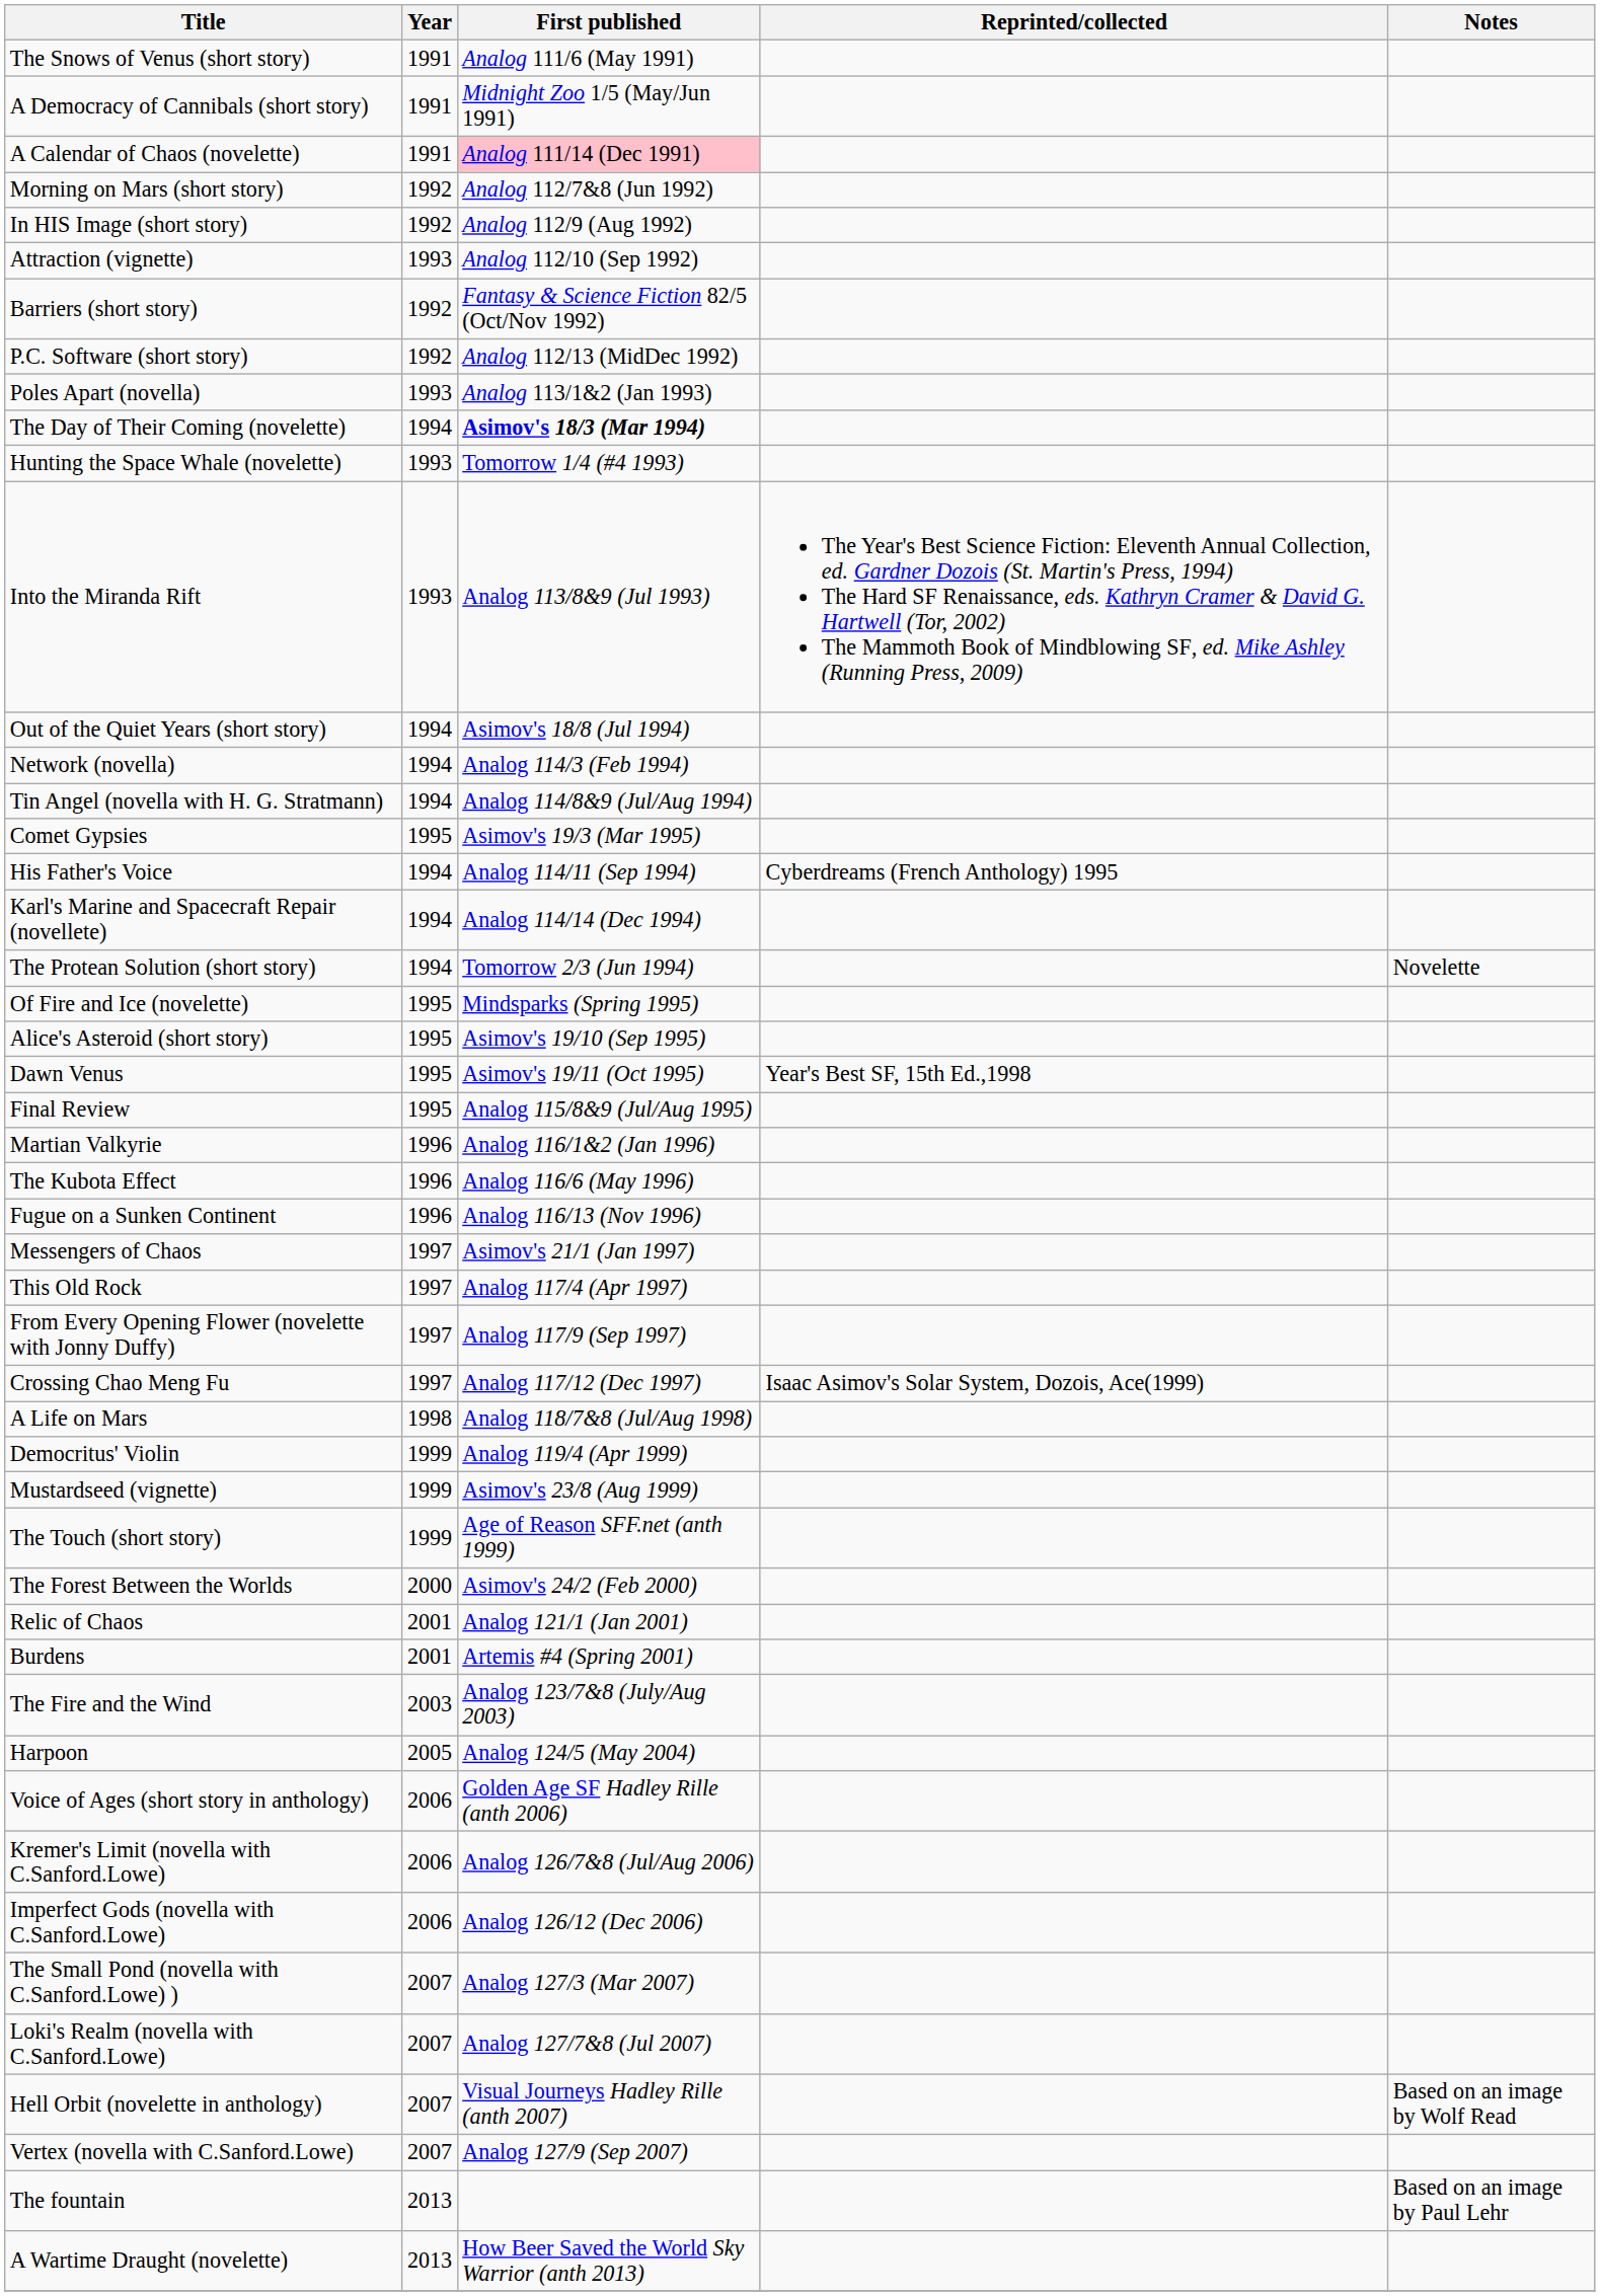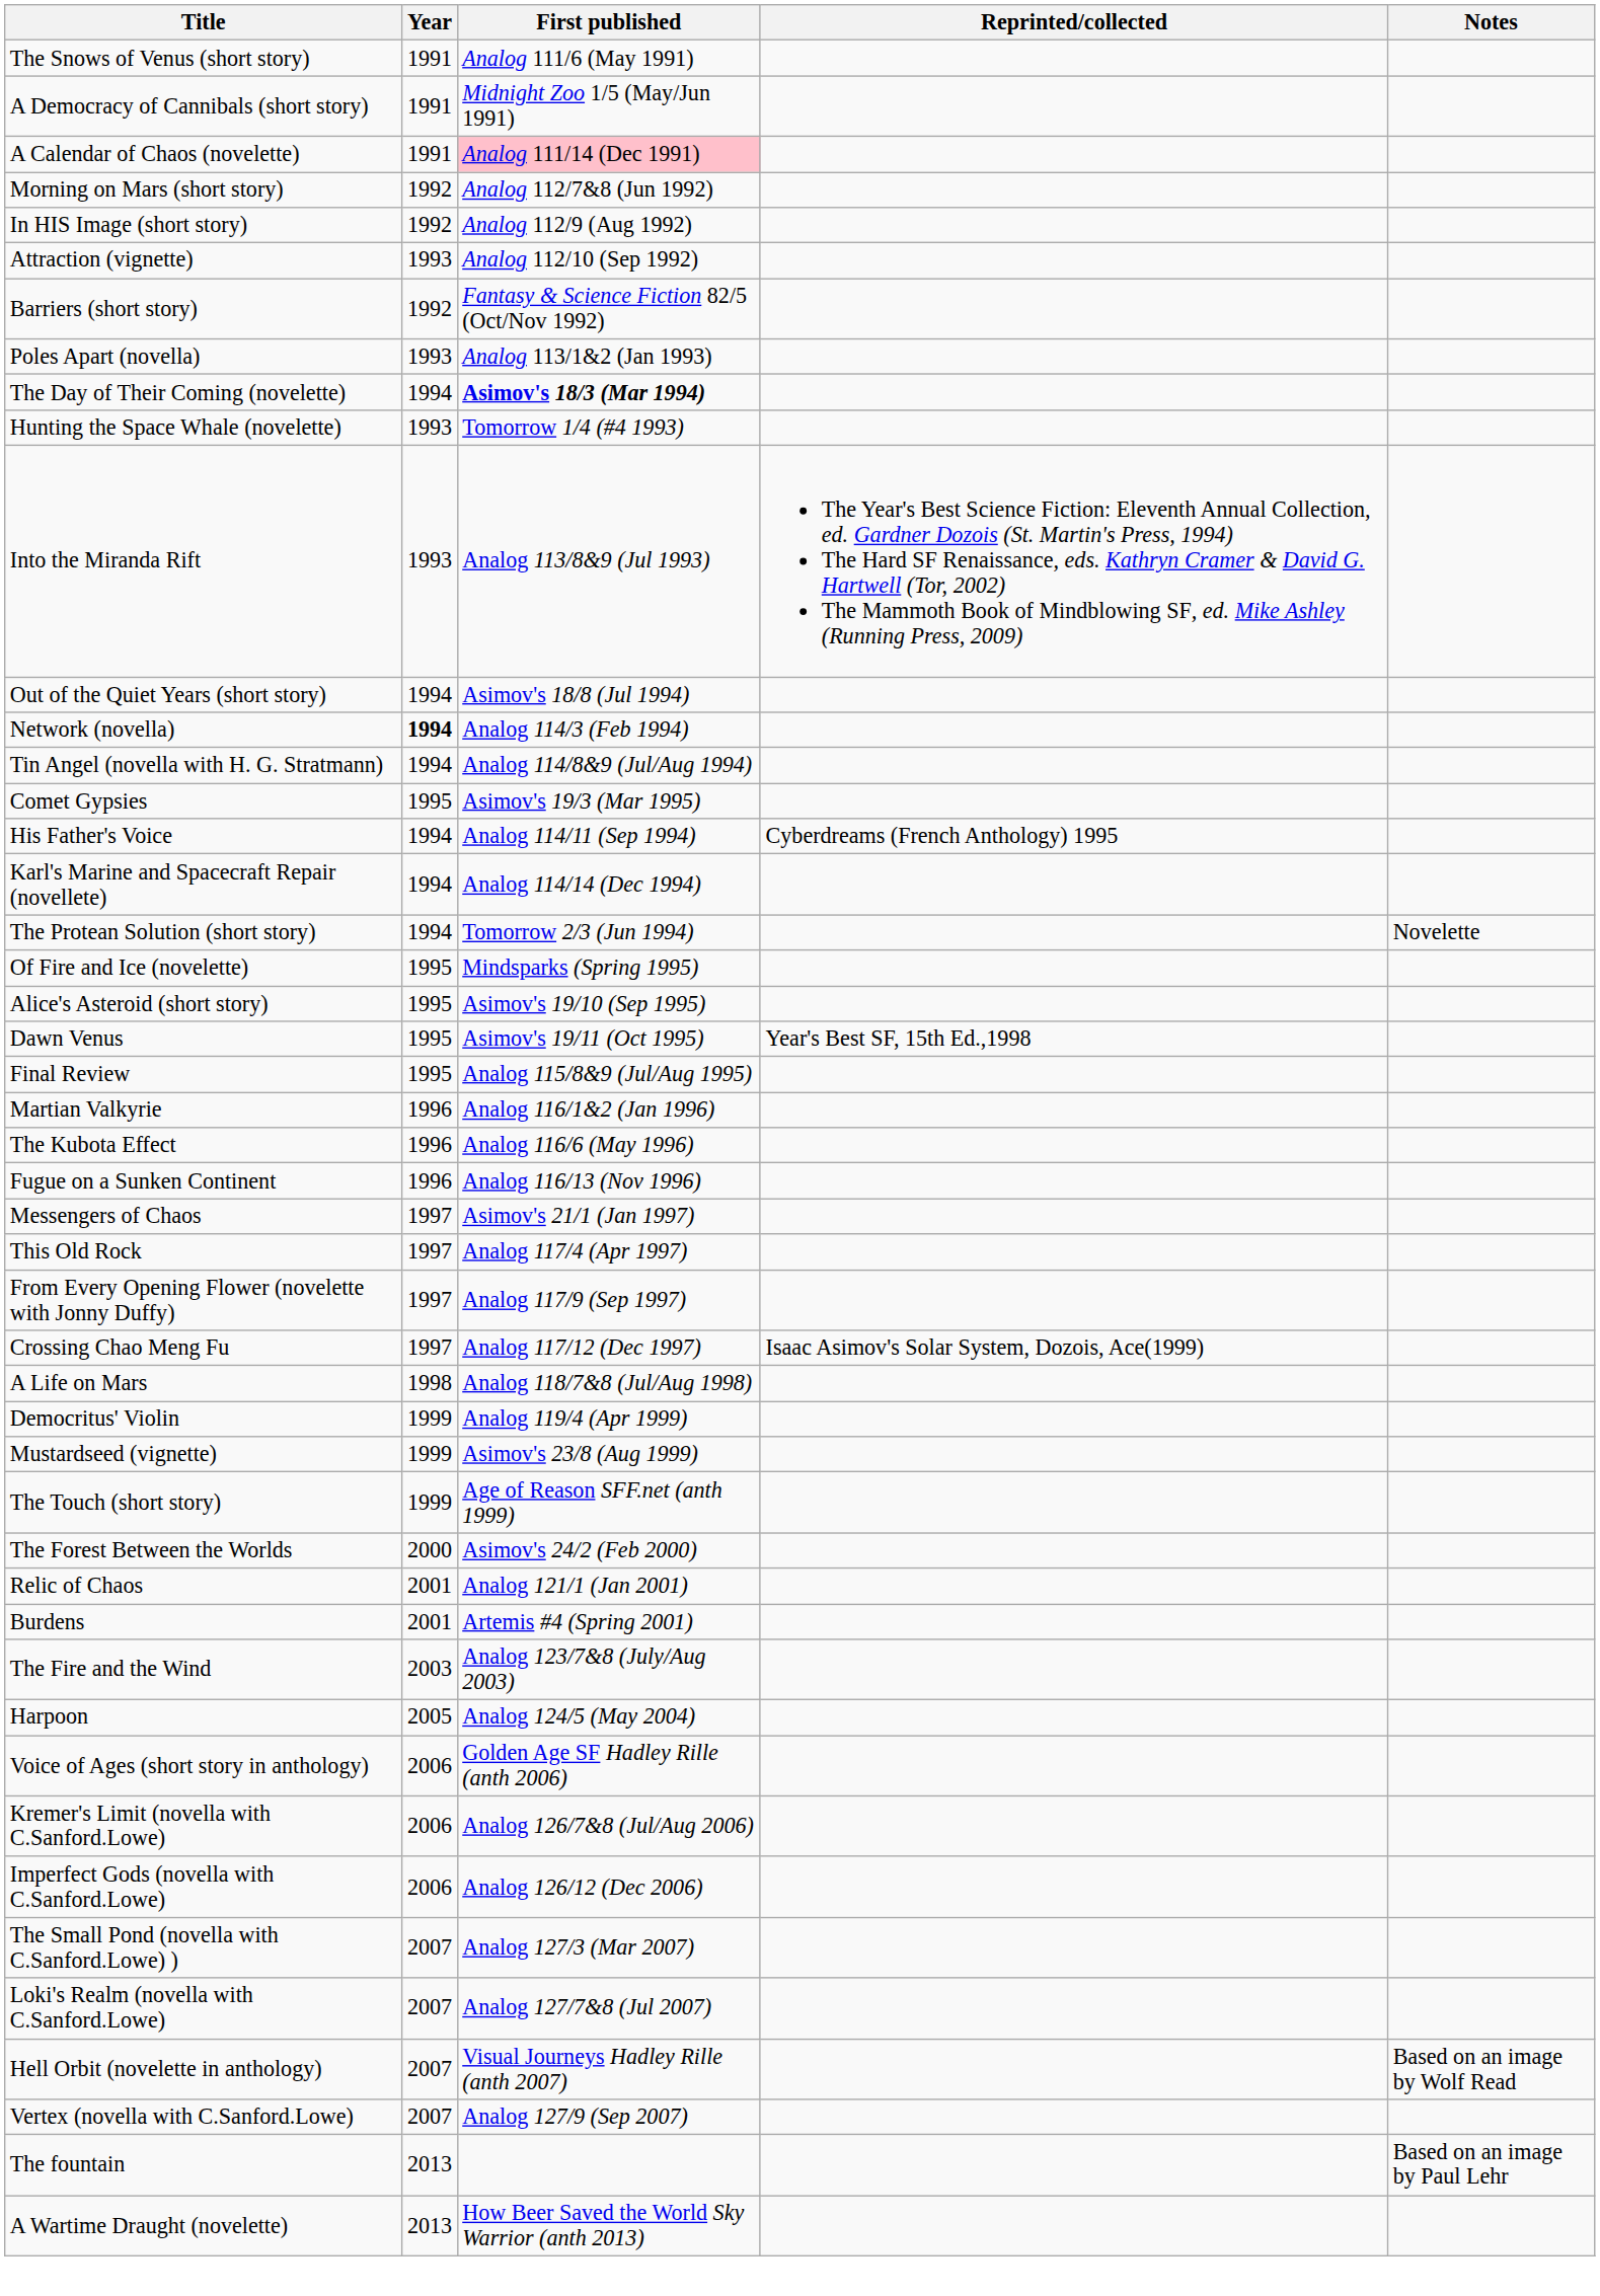 <table class='wikitable sortable' width='90%'>
 <tr>
 <th width=25%>Title</th>
 <th>Year</th>
 <th>First published</th>
 <th>Reprinted/collected</th>
 <th>Notes</th>
 </tr>
 <tr>
 <td>The Snows of Venus (short story)</td>
 <td>1991</td>
 <td><em><a href='#'>Analog</a></em>  111/6 (May 1991)</td>
 <td></td>
 <td></td>
 </tr>
 <tr>
 <td>A Democracy of Cannibals (short story)</td>
 <td>1991</td>
 <td><em><a href='#'>Midnight Zoo</a></em> 1/5 (May/Jun 1991)</td>
 <td></td>
 <td></td>
 </tr>
 <tr>
 <td>A Calendar of Chaos (novelette)</td>
 <td>1991</td>
 <td style="background: pink;"><em><a href='#'>Analog</a></em>  111/14 (Dec 1991)</td>
 <td></td>
 <td></td>
 </tr>
 <tr>
 <td>Morning on Mars (short story)</td>
 <td>1992</td>
 <td><em><a href='#'>Analog</a></em>  112/7&8 (Jun 1992)</td>
 <td></td>
 <td></td>
 </tr>
 <tr>
 <td>In HIS Image (short story)</td>
 <td>1992</td>
 <td><em><a href='#'>Analog</a></em>  112/9 (Aug 1992)</td>
 <td></td>
 <td></td>
 </tr>
 <tr>
 <td>Attraction (vignette)</td>
 <td>1993</td>
 <td><em><a href='#'>Analog</a></em>  112/10 (Sep 1992)</td>
 <td></td>
 <td></td>
 </tr>
 <tr>
 <td>Barriers (short story)</td>
 <td>1992</td>
 <td><em><a href='#'>Fantasy & Science Fiction</a></em>  82/5 (Oct/Nov 1992)</td>
 <td></td>
 <td></td>
 </tr>
 <tr>
-<td>P.C. Software (short story)</td>
-<td>1992</td>
-<td><em><a href='#'>Analog</a></em>  112/13 (MidDec 1992)</td>
-<td></td>
-<td></td>
-</tr>
-<tr>
 <td>Poles Apart (novella)</td>
 <td>1993</td>
 <td><em><a href='#'>Analog</a></em>  113/1&2 (Jan 1993)</td>
 <td></td>
 <td></td>
 </tr>
 <tr>
 <td>The Day of Their Coming (novelette)</td>
 <td>1994</td>
 <td><strong><a href='#'>Asimov's</a><em> 18/3 (Mar 1994)</td>
 <td></td>
 <td></td>
 </tr>
 <tr>
 <td>Hunting the Space Whale (novelette)</td>
 <td>1993</td>
 <td></em><a href='#'>Tomorrow</a><em> 1/4 (#4 1993)</td>
 <td></td>
 <td></td>
 </tr>
 <tr>
 <td>Into the Miranda Rift</td>
 <td>1993</td>
 <td></em><a href='#'>Analog</a><em> 113/8&9 (Jul 1993)</td>
 <td><br><ul><li></em>The Year's Best Science Fiction: Eleventh Annual Collection<em>, ed. <a href='#'>Gardner Dozois</a> (St. Martin's Press, 1994)</li><li></em>The Hard SF Renaissance<em>, eds. <a href='#'>Kathryn Cramer</a> & <a href='#'>David G. Hartwell</a> (Tor, 2002)</li><li></em>The Mammoth Book of Mindblowing SF<em>, ed. <a href='#'>Mike Ashley</a> (Running Press, 2009)</li></ul></td>
 <td></td>
 </tr>
 <tr>
 <td>Out of the Quiet Years (short story)</td>
 <td>1994</td>
 <td></em><a href='#'>Asimov's</a><em> 18/8 (Jul 1994)</td>
 <td></td>
 <td></td>
 </tr>
 <tr>
 <td>Network (novella)</td>
-<td>1994</td>
+<td><strong>1994</strong></td>
 <td></em><a href='#'>Analog</a><em>  114/3 (Feb 1994)</td>
 <td></td>
 <td></td>
 </tr>
 <tr>
 <td>Tin Angel (novella with H. G. Stratmann)</td>
 <td>1994</td>
 <td></em><a href='#'>Analog</a><em>  114/8&9 (Jul/Aug 1994)</td>
 <td></td>
 <td></td>
 </tr>
 <tr>
 <td>Comet Gypsies</td>
 <td>1995</td>
 <td></em><a href='#'>Asimov's</a><em> 19/3 (Mar 1995)</td>
 <td></td>
 <td></td>
 </tr>
 <tr>
 <td>His Father's Voice</td>
 <td>1994</td>
 <td></em><a href='#'>Analog</a><em>  114/11 (Sep 1994)</td>
 <td>Cyberdreams (French Anthology) 1995</td>
 <td></td>
 </tr>
 <tr>
 <td>Karl's Marine and Spacecraft Repair (novellete)</td>
 <td>1994</td>
 <td></em><a href='#'>Analog</a><em>  114/14 (Dec 1994)</td>
 <td></td>
 <td></td>
 </tr>
 <tr>
 <td>The Protean Solution (short story)</td>
 <td>1994</td>
 <td></em><a href='#'>Tomorrow</a><em> 2/3 (Jun 1994)</td>
 <td></td>
 <td>Novelette</td>
 </tr>
 <tr>
 <td>Of Fire and Ice (novelette)</td>
 <td>1995</td>
 <td></em><a href='#'>Mindsparks</a><em>   (Spring 1995)</td>
 <td></td>
 <td></td>
 </tr>
 <tr>
 <td>Alice's Asteroid (short story)</td>
 <td>1995</td>
 <td></em><a href='#'>Asimov's</a><em> 19/10 (Sep 1995)</td>
 <td></td>
 <td></td>
 </tr>
 <tr>
 <td>Dawn Venus</td>
 <td>1995</td>
 <td></em><a href='#'>Asimov's</a><em> 19/11 (Oct 1995)</td>
 <td>Year's Best SF, 15th Ed.,1998</td>
 <td></td>
 </tr>
 <tr>
 <td>Final Review</td>
 <td>1995</td>
 <td></em><a href='#'>Analog</a><em>  115/8&9 (Jul/Aug 1995)</td>
 <td></td>
 <td></td>
 </tr>
 <tr>
 <td>Martian Valkyrie</td>
 <td>1996</td>
 <td></em><a href='#'>Analog</a><em>  116/1&2 (Jan 1996)</td>
 <td></td>
 <td></td>
 </tr>
 <tr>
 <td>The Kubota Effect</td>
 <td>1996</td>
 <td></em><a href='#'>Analog</a><em>  116/6 (May 1996)</td>
 <td></td>
 <td></td>
 </tr>
 <tr>
 <td>Fugue on a Sunken Continent</td>
 <td>1996</td>
 <td></em><a href='#'>Analog</a><em>  116/13 (Nov 1996)</td>
 <td></td>
 <td></td>
 </tr>
 <tr>
 <td>Messengers of Chaos</td>
 <td>1997</td>
 <td></em><a href='#'>Asimov's</a><em> 21/1 (Jan 1997)</td>
 <td></td>
 <td></td>
 </tr>
 <tr>
 <td>This Old Rock</td>
 <td>1997</td>
 <td></em><a href='#'>Analog</a><em>  117/4 (Apr 1997)</td>
 <td></td>
 <td></td>
 </tr>
 <tr>
 <td>From Every Opening Flower (novelette with Jonny Duffy)</td>
 <td>1997</td>
 <td></em><a href='#'>Analog</a><em>  117/9 (Sep 1997)</td>
 <td></td>
 <td></td>
 </tr>
 <tr>
 <td>Crossing Chao Meng Fu</td>
 <td>1997</td>
 <td></em><a href='#'>Analog</a><em>  117/12 (Dec 1997)</td>
 <td>Isaac Asimov's Solar System, Dozois, Ace(1999)</td>
 <td></td>
 </tr>
 <tr>
 <td>A Life on Mars</td>
 <td>1998</td>
 <td></em><a href='#'>Analog</a><em>  118/7&8 (Jul/Aug 1998)</td>
 <td></td>
 <td></td>
 </tr>
 <tr>
 <td>Democritus' Violin</td>
 <td>1999</td>
 <td></em><a href='#'>Analog</a><em>  119/4 (Apr 1999)</td>
 <td></td>
 <td></td>
 </tr>
 <tr>
 <td>Mustardseed (vignette)</td>
 <td>1999</td>
 <td></em><a href='#'>Asimov's</a><em> 23/8 (Aug 1999)</td>
 <td></td>
 <td></td>
 </tr>
 <tr>
 <td>The Touch (short story)</td>
 <td>1999</td>
 <td></em><a href='#'>Age of Reason</a><em>   SFF.net (anth 1999)</td>
 <td></td>
 <td></td>
 </tr>
 <tr>
 <td>The Forest Between the Worlds</td>
 <td>2000</td>
 <td></em><a href='#'>Asimov's</a><em> 24/2 (Feb 2000)</td>
 <td></td>
 <td></td>
 </tr>
 <tr>
 <td>Relic of Chaos</td>
 <td>2001</td>
 <td></em><a href='#'>Analog</a><em>  121/1 (Jan 2001)</td>
 <td></td>
 <td></td>
 </tr>
 <tr>
 <td>Burdens</td>
 <td>2001</td>
 <td></em><a href='#'>Artemis</a><em>  #4 (Spring 2001)</td>
 <td></td>
 <td></td>
 </tr>
 <tr>
 <td>The Fire and the Wind</td>
 <td>2003</td>
 <td></em><a href='#'>Analog</a><em> 123/7&8 (July/Aug 2003)</td>
 <td></td>
 <td></td>
 </tr>
 <tr>
 <td>Harpoon</td>
 <td>2005</td>
 <td></em><a href='#'>Analog</a><em>  124/5 (May 2004)</td>
 <td></td>
 <td></td>
 </tr>
 <tr>
 <td>Voice of Ages (short story in anthology)</td>
 <td>2006</td>
 <td></em><a href='#'>Golden Age SF</a><em>   Hadley Rille (anth 2006)</td>
 <td></td>
 <td></td>
 </tr>
 <tr>
 <td>Kremer's Limit (novella with C.Sanford.Lowe)</td>
 <td>2006</td>
 <td></em><a href='#'>Analog</a><em>  126/7&8 (Jul/Aug 2006)</td>
 <td></td>
 <td></td>
 </tr>
 <tr>
 <td>Imperfect Gods (novella with C.Sanford.Lowe)</td>
 <td>2006</td>
 <td></em><a href='#'>Analog</a><em>  126/12 (Dec 2006)</td>
 <td></td>
 <td></td>
 </tr>
 <tr>
 <td>The Small Pond (novella with C.Sanford.Lowe) )</td>
 <td>2007</td>
 <td></em><a href='#'>Analog</a><em>  127/3 (Mar 2007)</td>
 <td></td>
 <td></td>
 </tr>
 <tr>
 <td>Loki's Realm (novella with C.Sanford.Lowe)</td>
 <td>2007</td>
 <td></em><a href='#'>Analog</a><em>  127/7&8 (Jul 2007)</td>
 <td></td>
 <td></td>
 </tr>
 <tr>
 <td>Hell Orbit (novelette in anthology)</td>
 <td>2007</td>
 <td></em><a href='#'>Visual Journeys</a><em>   Hadley Rille (anth 2007)</td>
 <td></td>
 <td>Based on an image by Wolf Read</td>
 </tr>
 <tr>
 <td>Vertex (novella with C.Sanford.Lowe)</td>
 <td>2007</td>
 <td></em><a href='#'>Analog</a><em>  127/9 (Sep 2007)</td>
 <td></td>
 <td></td>
 </tr>
 <tr>
 <td>The fountain</td>
 <td>2013</td>
 <td></td>
 <td></td>
 <td>Based on an image by Paul Lehr</td>
 </tr>
 <tr>
 <td>A Wartime Draught (novelette)</td>
 <td>2013</td>
 <td></em><a href='#'>How Beer Saved the World</a><em> Sky Warrior (anth 2013)</td>
 <td></td>
 <td></td>
 </tr>
 <tr>
 </tr>
 </table>
